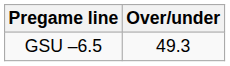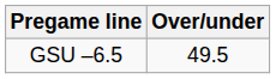 <table class="wikitable">
 <tr align="center">
 <th style=>Pregame line</th>
 <th style=>Over/under</th>
 </tr>
 <tr align="center">
 <td>GSU –6.5</td>
-<td>49.3</td>
+<td>49.5</td>
 </tr>
 </table>
